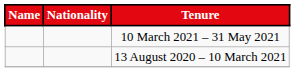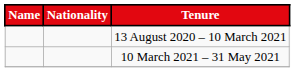 <table class="wikitable" style="text-align:center;">
 <tr>
 <th style="background:#e20710; color:white; border:2px solid #000000;">Name</th>
 <th style="background:#e20710; color:white; border:2px solid #000000;">Nationality</th>
 <th style="background:#e20710; color:white; border:2px solid #000000;">Tenure</th>
 </tr>
 <tr>
 <td></td>
 <td></td>
-<td>10 March 2021 – 31 May 2021</td>
+<td>13 August 2020 – 10 March 2021</td>
 </tr>
 <tr>
 <td></td>
 <td></td>
-<td>13 August 2020 – 10 March 2021</td>
+<td>10 March 2021 – 31 May 2021</td>
 </tr>
 <tr>
 </tr>
 </table>
